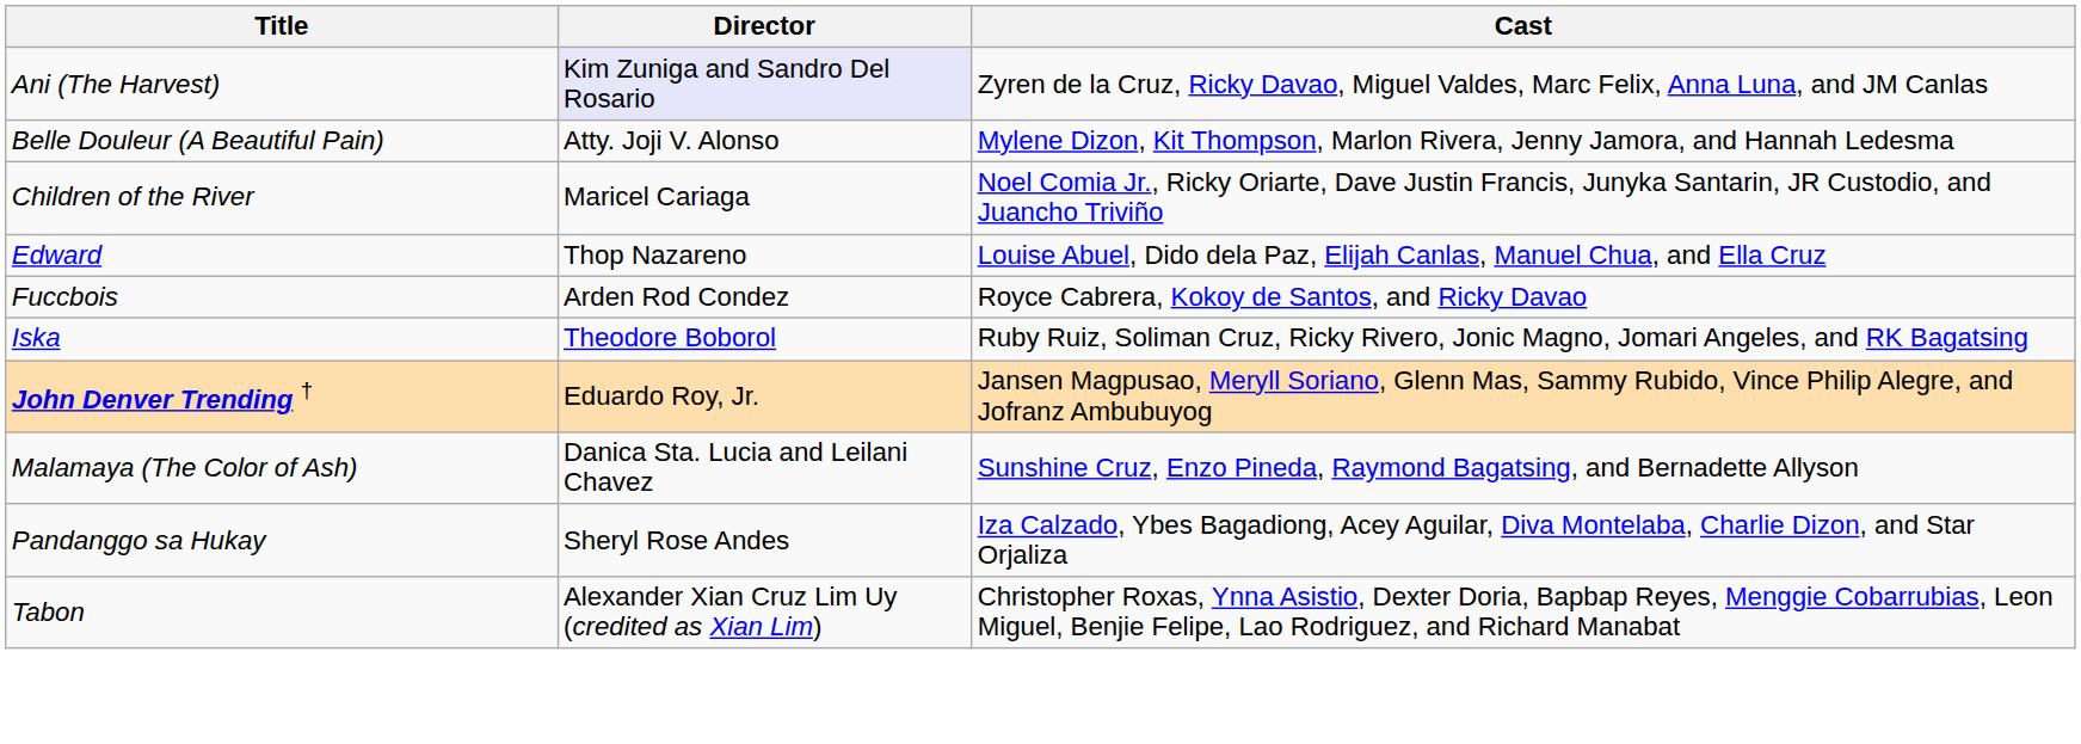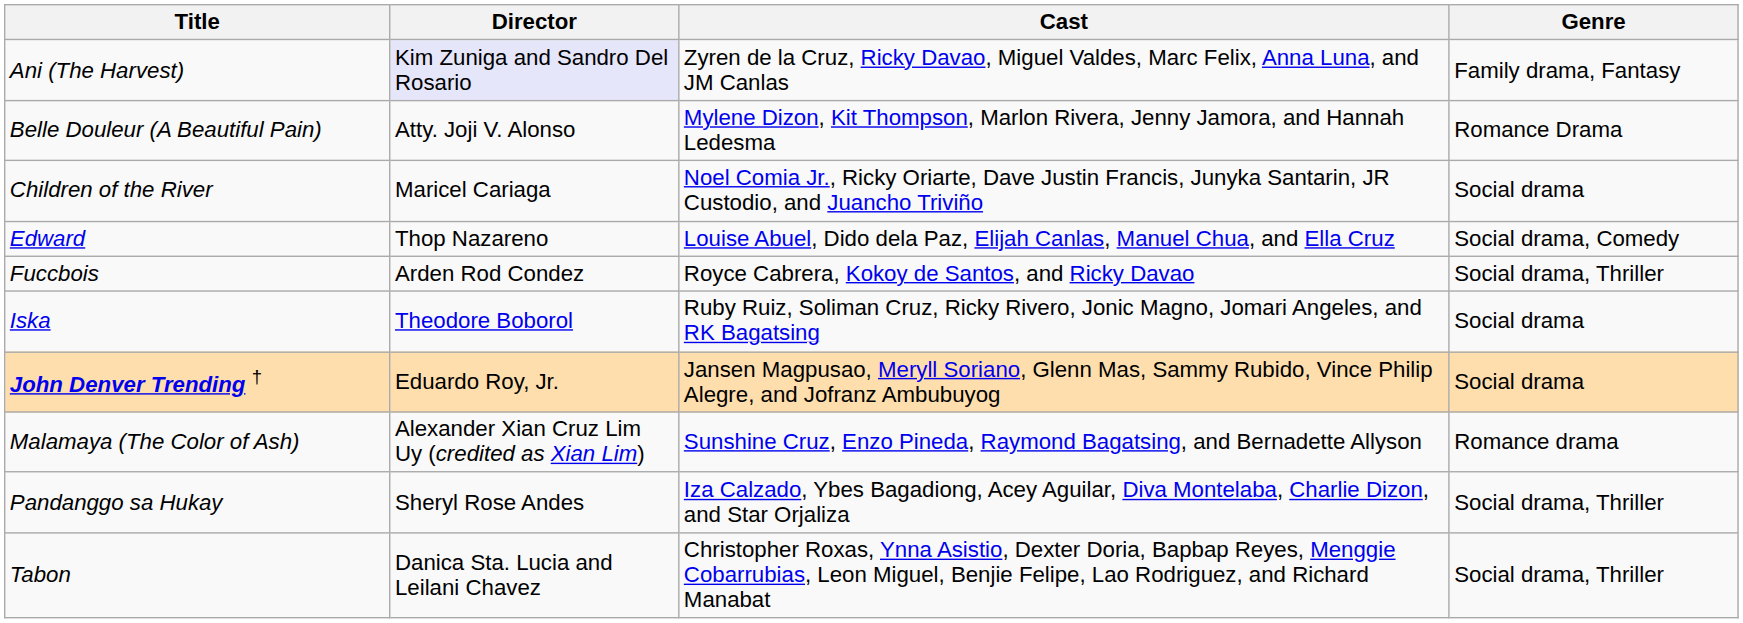 <table class="wikitable">
 <tr>
 <th style="width:20%;">Title</th>
 <th style="width:15%;">Director</th>
 <th style="width:40%;">Cast</th>
+<th style="width:15%;">Genre</th>
 </tr>
 <tr>
 <td><em>Ani (The Harvest)</em></td>
 <td style="background: lavender;">Kim Zuniga and Sandro Del Rosario</td>
 <td>Zyren de la Cruz, <a href='#'>Ricky Davao</a>, Miguel Valdes, Marc Felix, <a href='#'>Anna Luna</a>, and JM Canlas</td>
+<td>Family drama, Fantasy</td>
 </tr>
 <tr>
 <td><em>Belle Douleur (A Beautiful Pain)</em></td>
 <td>Atty. Joji V. Alonso</td>
 <td><a href='#'>Mylene Dizon</a>, <a href='#'>Kit Thompson</a>, Marlon Rivera, Jenny Jamora, and Hannah Ledesma</td>
+<td>Romance Drama</td>
 </tr>
 <tr>
 <td><em>Children of the River</em></td>
 <td>Maricel Cariaga</td>
 <td><a href='#'>Noel Comia Jr.</a>, Ricky Oriarte, Dave Justin Francis, Junyka Santarin, JR Custodio, and <a href='#'>Juancho Triviño</a></td>
+<td>Social drama</td>
 </tr>
 <tr>
 <td><em><a href='#'>Edward</a></em></td>
 <td>Thop Nazareno</td>
 <td><a href='#'>Louise Abuel</a>, Dido dela Paz, <a href='#'>Elijah Canlas</a>, <a href='#'>Manuel Chua</a>, and <a href='#'>Ella Cruz</a></td>
+<td>Social drama, Comedy</td>
 </tr>
 <tr>
 <td><em>Fuccbois </em></td>
 <td>Arden Rod Condez</td>
 <td>Royce Cabrera, <a href='#'>Kokoy de Santos</a>, and <a href='#'>Ricky Davao</a></td>
+<td>Social drama, Thriller</td>
 </tr>
 <tr>
 <td><em><a href='#'>Iska</a></em></td>
 <td><a href='#'>Theodore Boborol</a></td>
 <td>Ruby Ruiz, Soliman Cruz, Ricky Rivero, Jonic Magno, Jomari Angeles, and <a href='#'>RK Bagatsing</a></td>
+<td>Social drama</td>
 </tr>
 <tr style="background:#FFDEAD;">
 <td><strong><em><a href='#'>John Denver Trending</a></em></strong> <sup>†</sup></td>
 <td>Eduardo Roy, Jr.</td>
 <td>Jansen Magpusao, <a href='#'>Meryll Soriano</a>, Glenn Mas, Sammy Rubido, Vince Philip Alegre, and Jofranz Ambubuyog</td>
+<td>Social drama</td>
 </tr>
 <tr>
 <td><em>Malamaya (The Color of Ash)</em></td>
-<td>Danica Sta. Lucia and Leilani Chavez</td>
+<td>Alexander Xian Cruz Lim Uy (<em>credited as <a href='#'>Xian Lim</a></em>)</td>
 <td><a href='#'>Sunshine Cruz</a>, <a href='#'>Enzo Pineda</a>, <a href='#'>Raymond Bagatsing</a>, and Bernadette Allyson</td>
+<td>Romance drama</td>
 </tr>
 <tr>
 <td><em>Pandanggo sa Hukay</em></td>
 <td>Sheryl Rose Andes</td>
 <td><a href='#'>Iza Calzado</a>, Ybes Bagadiong, Acey Aguilar, <a href='#'>Diva Montelaba</a>, <a href='#'>Charlie Dizon</a>, and Star Orjaliza</td>
+<td>Social drama, Thriller</td>
 </tr>
 <tr>
 <td><em>Tabon</em></td>
-<td>Alexander Xian Cruz Lim Uy (<em>credited as <a href='#'>Xian Lim</a></em>)</td>
+<td>Danica Sta. Lucia and Leilani Chavez</td>
 <td>Christopher Roxas, <a href='#'>Ynna Asistio</a>, Dexter Doria, Bapbap Reyes, <a href='#'>Menggie Cobarrubias</a>, Leon Miguel, Benjie Felipe, Lao Rodriguez, and Richard Manabat</td>
+<td>Social drama, Thriller</td>
 </tr>
 </table>
